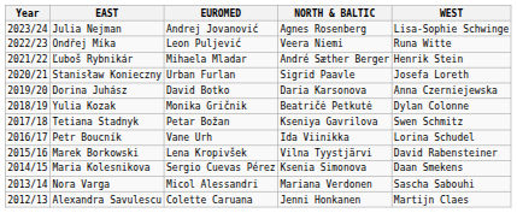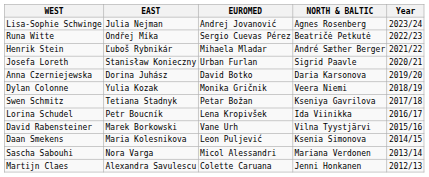 <table class="wikitable collapsible">
 <tr>
-<th>Year</th>
+<th>WEST</th>
 <th>EAST</th>
 <th>EUROMED</th>
 <th>NORTH & BALTIC</th>
-<th>WEST</th>
+<th>Year</th>
 </tr>
 <tr>
-<td>2023/24</td>
+<td>Lisa-Sophie Schwinge</td>
 <td>Julia Nejman</td>
 <td>Andrej Jovanović</td>
 <td>Agnes Rosenberg</td>
-<td>Lisa-Sophie Schwinge</td>
+<td>2023/24</td>
 </tr>
 <tr>
+<td>Runa Witte</td>
+<td>Ondřej Míka</td>
+<td>Sergio Cuevas Pérez</td>
+<td>Beatričė Petkutė</td>
 <td>2022/23</td>
-<td>Ondřej Míka</td>
-<td>Leon Puljević</td>
-<td>Veera Niemi</td>
-<td>Runa Witte</td>
 </tr>
 <tr>
-<td>2021/22</td>
+<td>Henrik Stein</td>
 <td>Ľuboš Rybnikár</td>
 <td>Mihaela Mladar</td>
 <td>André Sæther Berger</td>
-<td>Henrik Stein</td>
+<td>2021/22</td>
 </tr>
 <tr>
-<td>2020/21</td>
+<td>Josefa Loreth</td>
 <td>Stanisław Konieczny</td>
 <td>Urban Furlan</td>
 <td>Sigrid Paavle</td>
-<td>Josefa Loreth</td>
+<td>2020/21</td>
 </tr>
 <tr>
-<td>2019/20</td>
+<td>Anna Czerniejewska</td>
 <td>Dorina Juhász</td>
 <td>David Botko</td>
 <td>Daria Karsonova</td>
-<td>Anna Czerniejewska</td>
+<td>2019/20</td>
 </tr>
 <tr>
-<td>2018/19</td>
+<td>Dylan Colonne</td>
 <td>Yulia Kozak</td>
 <td>Monika Gričnik</td>
-<td>Beatričė Petkutė</td>
-<td>Dylan Colonne</td>
+<td>Veera Niemi</td>
+<td>2018/19</td>
 </tr>
 <tr>
-<td>2017/18</td>
+<td>Swen Schmitz</td>
 <td>Tetiana Stadnyk</td>
 <td>Petar Božan</td>
 <td>Kseniya Gavrilova</td>
-<td>Swen Schmitz</td>
+<td>2017/18</td>
 </tr>
 <tr>
+<td>Lorina Schudel</td>
+<td>Petr Boucník</td>
+<td>Lena Kropivšek</td>
+<td>Ida Viinikka</td>
 <td>2016/17</td>
-<td>Petr Boucník</td>
-<td>Vane Urh</td>
-<td>Ida Viinikka</td>
-<td>Lorina Schudel</td>
 </tr>
 <tr>
+<td>David Rabensteiner</td>
+<td>Marek Borkowski</td>
+<td>Vane Urh</td>
+<td>Vilna Tyystjärvi</td>
 <td>2015/16</td>
-<td>Marek Borkowski</td>
-<td>Lena Kropivšek</td>
-<td>Vilna Tyystjärvi</td>
-<td>David Rabensteiner</td>
 </tr>
 <tr>
+<td>Daan Smekens</td>
+<td>Maria Kolesnikova</td>
+<td>Leon Puljević</td>
+<td>Ksenia Simonova</td>
 <td>2014/15</td>
-<td>Maria Kolesnikova</td>
-<td>Sergio Cuevas Pérez</td>
-<td>Ksenia Simonova</td>
-<td>Daan Smekens</td>
 </tr>
 <tr>
-<td>2013/14</td>
+<td>Sascha Sabouhi</td>
 <td>Nora Varga</td>
 <td>Micol Alessandri</td>
 <td>Mariana Verdonen</td>
-<td>Sascha Sabouhi</td>
+<td>2013/14</td>
 </tr>
 <tr>
-<td>2012/13</td>
+<td>Martijn Claes</td>
 <td>Alexandra Savulescu</td>
 <td>Colette Caruana</td>
 <td>Jenni Honkanen</td>
-<td>Martijn Claes</td>
+<td>2012/13</td>
 </tr>
 </table>
